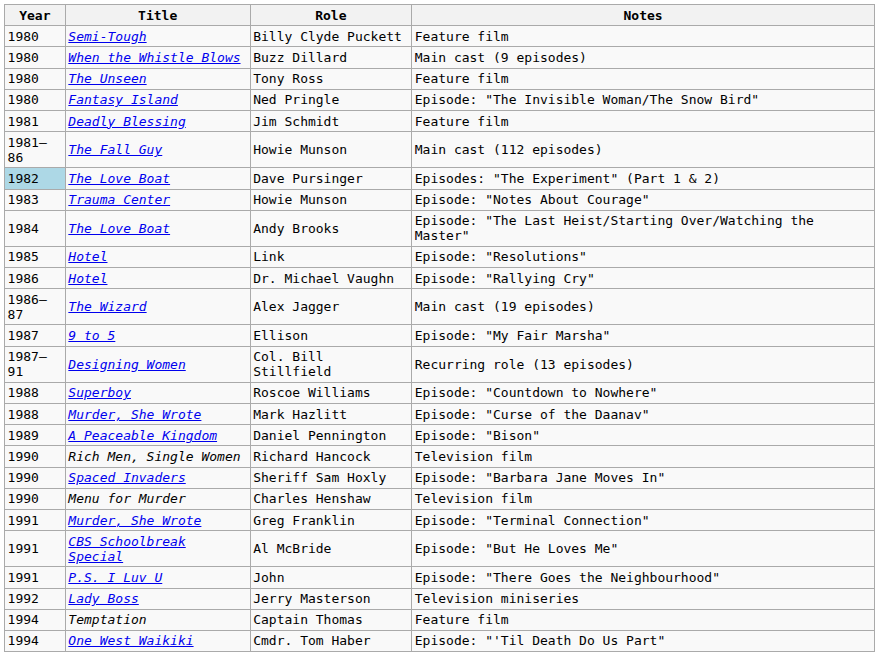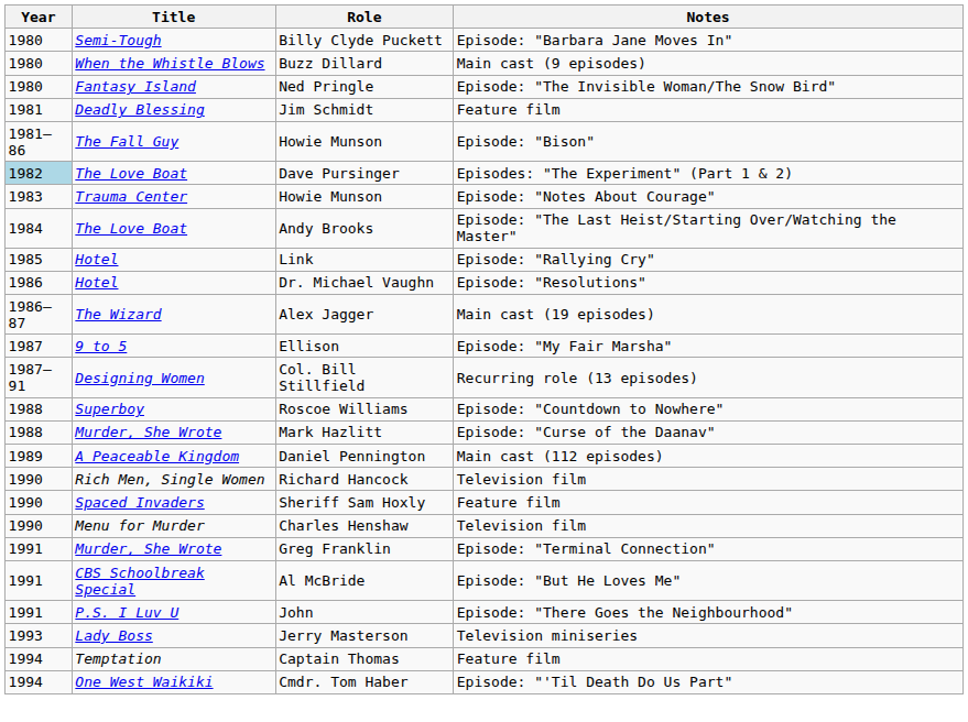 <table class="wikitable">
 <tr>
 <th>Year</th>
 <th>Title</th>
 <th>Role</th>
 <th>Notes</th>
 </tr>
 <tr>
 <td>1980</td>
 <td><em><a href='#'>Semi-Tough</a></em></td>
 <td>Billy Clyde Puckett</td>
-<td>Feature film</td>
+<td>Episode: "Barbara Jane Moves In"</td>
 </tr>
 <tr>
 <td>1980</td>
 <td><em><a href='#'>When the Whistle Blows</a></em></td>
 <td>Buzz Dillard</td>
 <td>Main cast (9 episodes)</td>
-</tr>
-<tr>
-<td>1980</td>
-<td><em><a href='#'>The Unseen</a></em></td>
-<td>Tony Ross</td>
-<td>Feature film</td>
 </tr>
 <tr>
 <td>1980</td>
 <td><em><a href='#'>Fantasy Island</a></em></td>
 <td>Ned Pringle</td>
 <td>Episode: "The Invisible Woman/The Snow Bird"</td>
 </tr>
 <tr>
 <td>1981</td>
 <td><em><a href='#'>Deadly Blessing</a></em></td>
 <td>Jim Schmidt</td>
 <td>Feature film</td>
 </tr>
 <tr>
 <td>1981–86</td>
 <td><em><a href='#'>The Fall Guy</a></em></td>
 <td>Howie Munson</td>
-<td>Main cast (112 episodes)</td>
+<td>Episode: "Bison"</td>
 </tr>
 <tr>
 <td style="background: lightblue;">1982</td>
 <td><em><a href='#'>The Love Boat</a></em></td>
 <td>Dave Pursinger</td>
 <td>Episodes: "The Experiment" (Part 1 & 2)</td>
 </tr>
 <tr>
 <td>1983</td>
 <td><em><a href='#'>Trauma Center</a></em></td>
 <td>Howie Munson</td>
 <td>Episode: "Notes About Courage"</td>
 </tr>
 <tr>
 <td>1984</td>
 <td><em><a href='#'>The Love Boat</a></em></td>
 <td>Andy Brooks</td>
 <td>Episode: "The Last Heist/Starting Over/Watching the Master"</td>
 </tr>
 <tr>
 <td>1985</td>
 <td><em><a href='#'>Hotel</a></em></td>
 <td>Link</td>
-<td>Episode: "Resolutions"</td>
+<td>Episode: "Rallying Cry"</td>
 </tr>
 <tr>
 <td>1986</td>
 <td><em><a href='#'>Hotel</a></em></td>
 <td>Dr. Michael Vaughn</td>
-<td>Episode: "Rallying Cry"</td>
+<td>Episode: "Resolutions"</td>
 </tr>
 <tr>
 <td>1986–87</td>
 <td><em><a href='#'>The Wizard</a></em></td>
 <td>Alex Jagger</td>
 <td>Main cast (19 episodes)</td>
 </tr>
 <tr>
 <td>1987</td>
 <td><em><a href='#'>9 to 5</a></em></td>
 <td>Ellison</td>
 <td>Episode: "My Fair Marsha"</td>
 </tr>
 <tr>
 <td>1987–91</td>
 <td><em><a href='#'>Designing Women</a></em></td>
 <td>Col. Bill Stillfield</td>
 <td>Recurring role (13 episodes)</td>
 </tr>
 <tr>
 <td>1988</td>
 <td><em><a href='#'>Superboy</a></em></td>
 <td>Roscoe Williams</td>
 <td>Episode: "Countdown to Nowhere"</td>
 </tr>
 <tr>
 <td>1988</td>
 <td><em><a href='#'>Murder, She Wrote</a></em></td>
 <td>Mark Hazlitt</td>
 <td>Episode: "Curse of the Daanav"</td>
 </tr>
 <tr>
 <td>1989</td>
 <td><em><a href='#'>A Peaceable Kingdom</a></em></td>
 <td>Daniel Pennington</td>
-<td>Episode: "Bison"</td>
+<td>Main cast (112 episodes)</td>
 </tr>
 <tr>
 <td>1990</td>
 <td><em>Rich Men, Single Women</em></td>
 <td>Richard Hancock</td>
 <td>Television film</td>
 </tr>
 <tr>
 <td>1990</td>
 <td><em><a href='#'>Spaced Invaders</a></em></td>
 <td>Sheriff Sam Hoxly</td>
-<td>Episode: "Barbara Jane Moves In"</td>
+<td>Feature film</td>
 </tr>
 <tr>
 <td>1990</td>
 <td><em>Menu for Murder</em></td>
 <td>Charles Henshaw</td>
 <td>Television film</td>
 </tr>
 <tr>
 <td>1991</td>
 <td><em><a href='#'>Murder, She Wrote</a></em></td>
 <td>Greg Franklin</td>
 <td>Episode: "Terminal Connection"</td>
 </tr>
 <tr>
 <td>1991</td>
 <td><em><a href='#'>CBS Schoolbreak Special</a></em></td>
 <td>Al McBride</td>
 <td>Episode: "But He Loves Me"</td>
 </tr>
 <tr>
 <td>1991</td>
 <td><em><a href='#'>P.S. I Luv U</a></em></td>
 <td>John</td>
 <td>Episode: "There Goes the Neighbourhood"</td>
 </tr>
 <tr>
-<td>1992</td>
+<td>1993</td>
 <td><em><a href='#'>Lady Boss</a></em></td>
 <td>Jerry Masterson</td>
 <td>Television miniseries</td>
 </tr>
 <tr>
 <td>1994</td>
 <td><em>Temptation</em></td>
 <td>Captain Thomas</td>
 <td>Feature film</td>
 </tr>
 <tr>
 <td>1994</td>
 <td><em><a href='#'>One West Waikiki</a></em></td>
 <td>Cmdr. Tom Haber</td>
 <td>Episode: "'Til Death Do Us Part"</td>
 </tr>
 <tr>
 </tr>
 </table>
